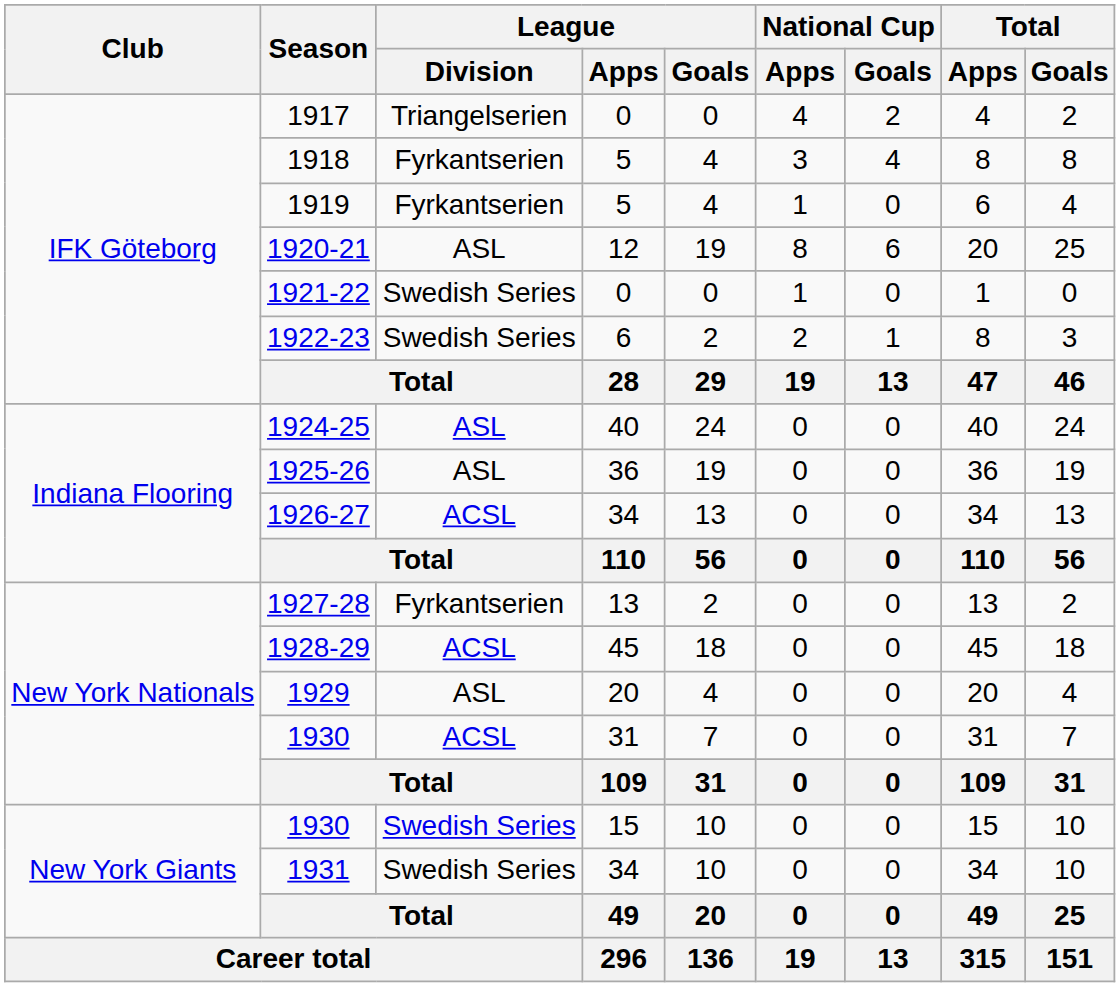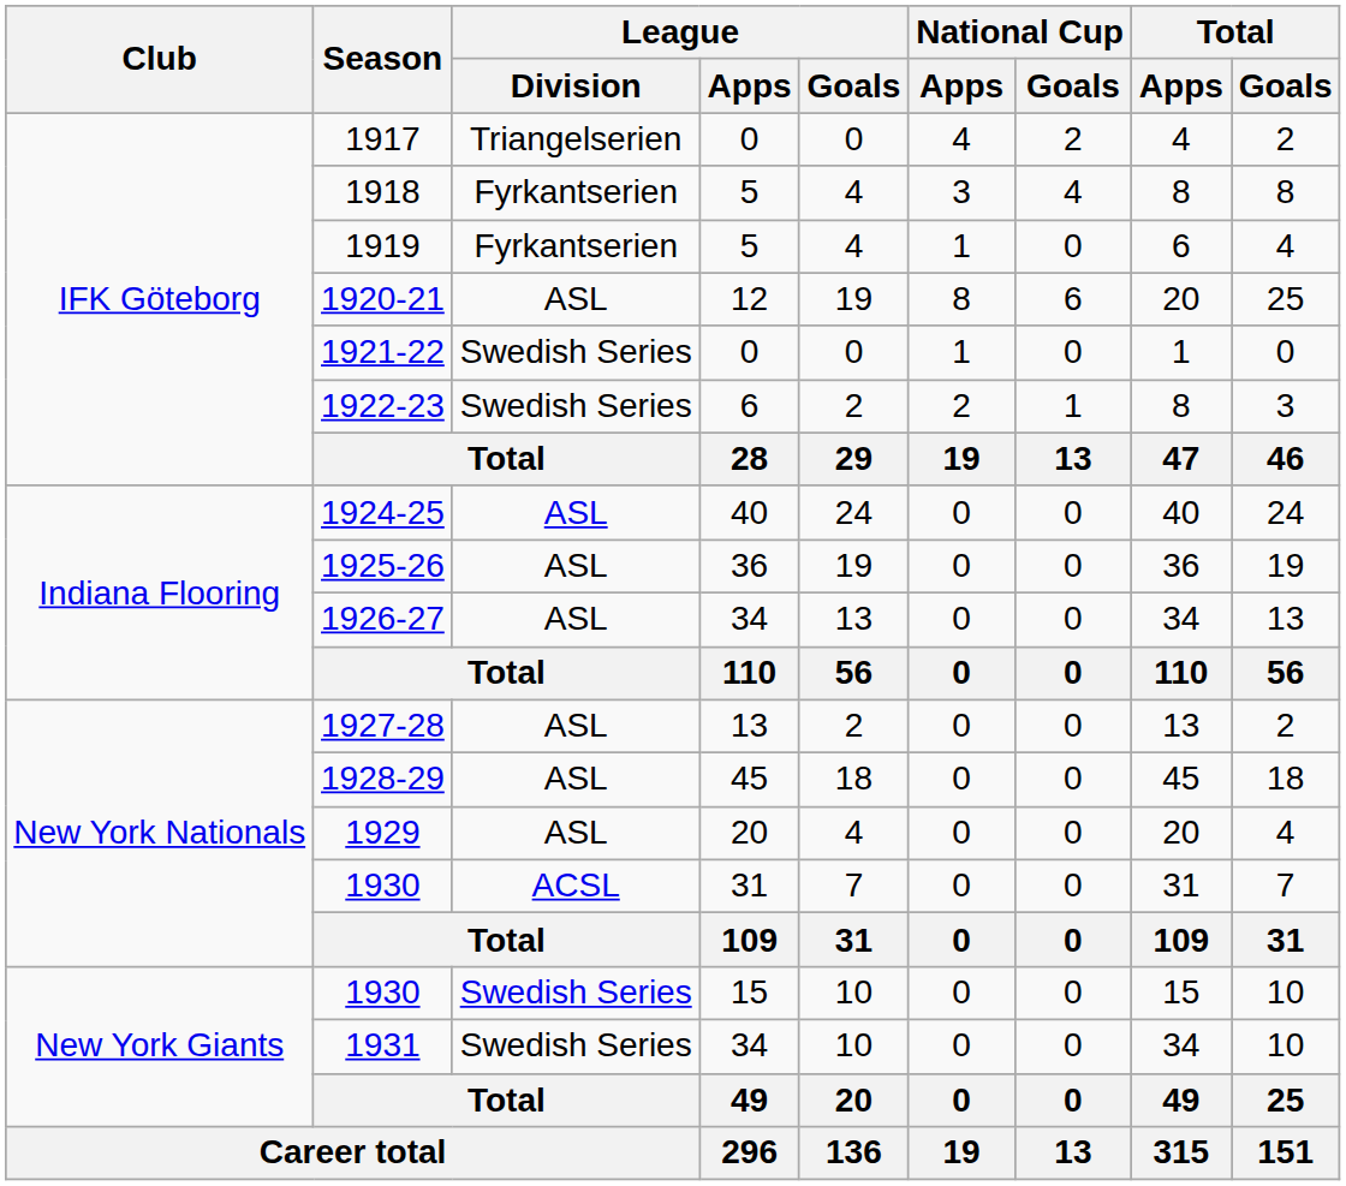 <table class="wikitable" style="text-align:center">
 <tr>
 <th rowspan="2">Club</th>
 <th rowspan="2">Season</th>
 <th colspan="3">League</th>
 <th colspan="2">National Cup</th>
 <th colspan="2">Total</th>
 </tr>
 <tr>
 <th>Division</th>
 <th>Apps</th>
 <th>Goals</th>
 <th>Apps</th>
 <th>Goals</th>
 <th>Apps</th>
 <th>Goals</th>
 </tr>
 <tr>
 <td rowspan="7"><a href='#'>IFK Göteborg</a></td>
 <td>1917</td>
 <td>Triangelserien</td>
 <td>0</td>
 <td>0</td>
 <td>4</td>
 <td>2</td>
 <td>4</td>
 <td>2</td>
 </tr>
 <tr>
 <td>1918</td>
 <td>Fyrkantserien</td>
 <td>5</td>
 <td>4</td>
 <td>3</td>
 <td>4</td>
 <td>8</td>
 <td>8</td>
 </tr>
 <tr>
 <td>1919</td>
 <td>Fyrkantserien</td>
 <td>5</td>
 <td>4</td>
 <td>1</td>
 <td>0</td>
 <td>6</td>
 <td>4</td>
 </tr>
 <tr>
 <td><a href='#'>1920-21</a></td>
 <td>ASL</td>
 <td>12</td>
 <td>19</td>
 <td>8</td>
 <td>6</td>
 <td>20</td>
 <td>25</td>
 </tr>
 <tr>
 <td><a href='#'>1921-22</a></td>
 <td>Swedish Series</td>
 <td>0</td>
 <td>0</td>
 <td>1</td>
 <td>0</td>
 <td>1</td>
 <td>0</td>
 </tr>
 <tr>
 <td><a href='#'>1922-23</a></td>
 <td>Swedish Series</td>
 <td>6</td>
 <td>2</td>
 <td>2</td>
 <td>1</td>
 <td>8</td>
 <td>3</td>
 </tr>
 <tr>
 <th colspan="2">Total</th>
 <th>28</th>
 <th>29</th>
 <th>19</th>
 <th>13</th>
 <th>47</th>
 <th>46</th>
 </tr>
 <tr>
 <td rowspan="4"><a href='#'>Indiana Flooring</a></td>
 <td><a href='#'>1924-25</a></td>
 <td><a href='#'>ASL</a></td>
 <td>40</td>
 <td>24</td>
 <td>0</td>
 <td>0</td>
 <td>40</td>
 <td>24</td>
 </tr>
 <tr>
 <td><a href='#'>1925-26</a></td>
 <td>ASL</td>
 <td>36</td>
 <td>19</td>
 <td>0</td>
 <td>0</td>
 <td>36</td>
 <td>19</td>
 </tr>
 <tr>
 <td><a href='#'>1926-27</a></td>
-<td><a href='#'>ACSL</a></td>
+<td>ASL</td>
 <td>34</td>
 <td>13</td>
 <td>0</td>
 <td>0</td>
 <td>34</td>
 <td>13</td>
 </tr>
 <tr>
 <th colspan="2">Total</th>
 <th>110</th>
 <th>56</th>
 <th>0</th>
 <th>0</th>
 <th>110</th>
 <th>56</th>
 </tr>
 <tr>
 <td rowspan="5"><a href='#'>New York Nationals</a></td>
 <td><a href='#'>1927-28</a></td>
-<td>Fyrkantserien</td>
+<td>ASL</td>
 <td>13</td>
 <td>2</td>
 <td>0</td>
 <td>0</td>
 <td>13</td>
 <td>2</td>
 </tr>
 <tr>
 <td><a href='#'>1928-29</a></td>
-<td><a href='#'>ACSL</a></td>
+<td>ASL</td>
 <td>45</td>
 <td>18</td>
 <td>0</td>
 <td>0</td>
 <td>45</td>
 <td>18</td>
 </tr>
 <tr>
 <td><a href='#'>1929</a></td>
 <td>ASL</td>
 <td>20</td>
 <td>4</td>
 <td>0</td>
 <td>0</td>
 <td>20</td>
 <td>4</td>
 </tr>
 <tr>
 <td><a href='#'>1930</a></td>
 <td><a href='#'>ACSL</a></td>
 <td>31</td>
 <td>7</td>
 <td>0</td>
 <td>0</td>
 <td>31</td>
 <td>7</td>
 </tr>
 <tr>
 <th colspan="2">Total</th>
 <th>109</th>
 <th>31</th>
 <th>0</th>
 <th>0</th>
 <th>109</th>
 <th>31</th>
 </tr>
 <tr>
 <td rowspan="3"><a href='#'>New York Giants</a></td>
 <td><a href='#'>1930</a></td>
 <td><a href='#'>Swedish Series</a></td>
 <td>15</td>
 <td>10</td>
 <td>0</td>
 <td>0</td>
 <td>15</td>
 <td>10</td>
 </tr>
 <tr>
 <td><a href='#'>1931</a></td>
 <td>Swedish Series</td>
 <td>34</td>
 <td>10</td>
 <td>0</td>
 <td>0</td>
 <td>34</td>
 <td>10</td>
 </tr>
 <tr>
 <th colspan="2">Total</th>
 <th>49</th>
 <th>20</th>
 <th>0</th>
 <th>0</th>
 <th>49</th>
 <th>25</th>
 </tr>
 <tr>
 <th colspan="3">Career total</th>
 <th>296</th>
 <th>136</th>
 <th>19</th>
 <th>13</th>
 <th>315</th>
 <th>151</th>
 </tr>
 </table>
